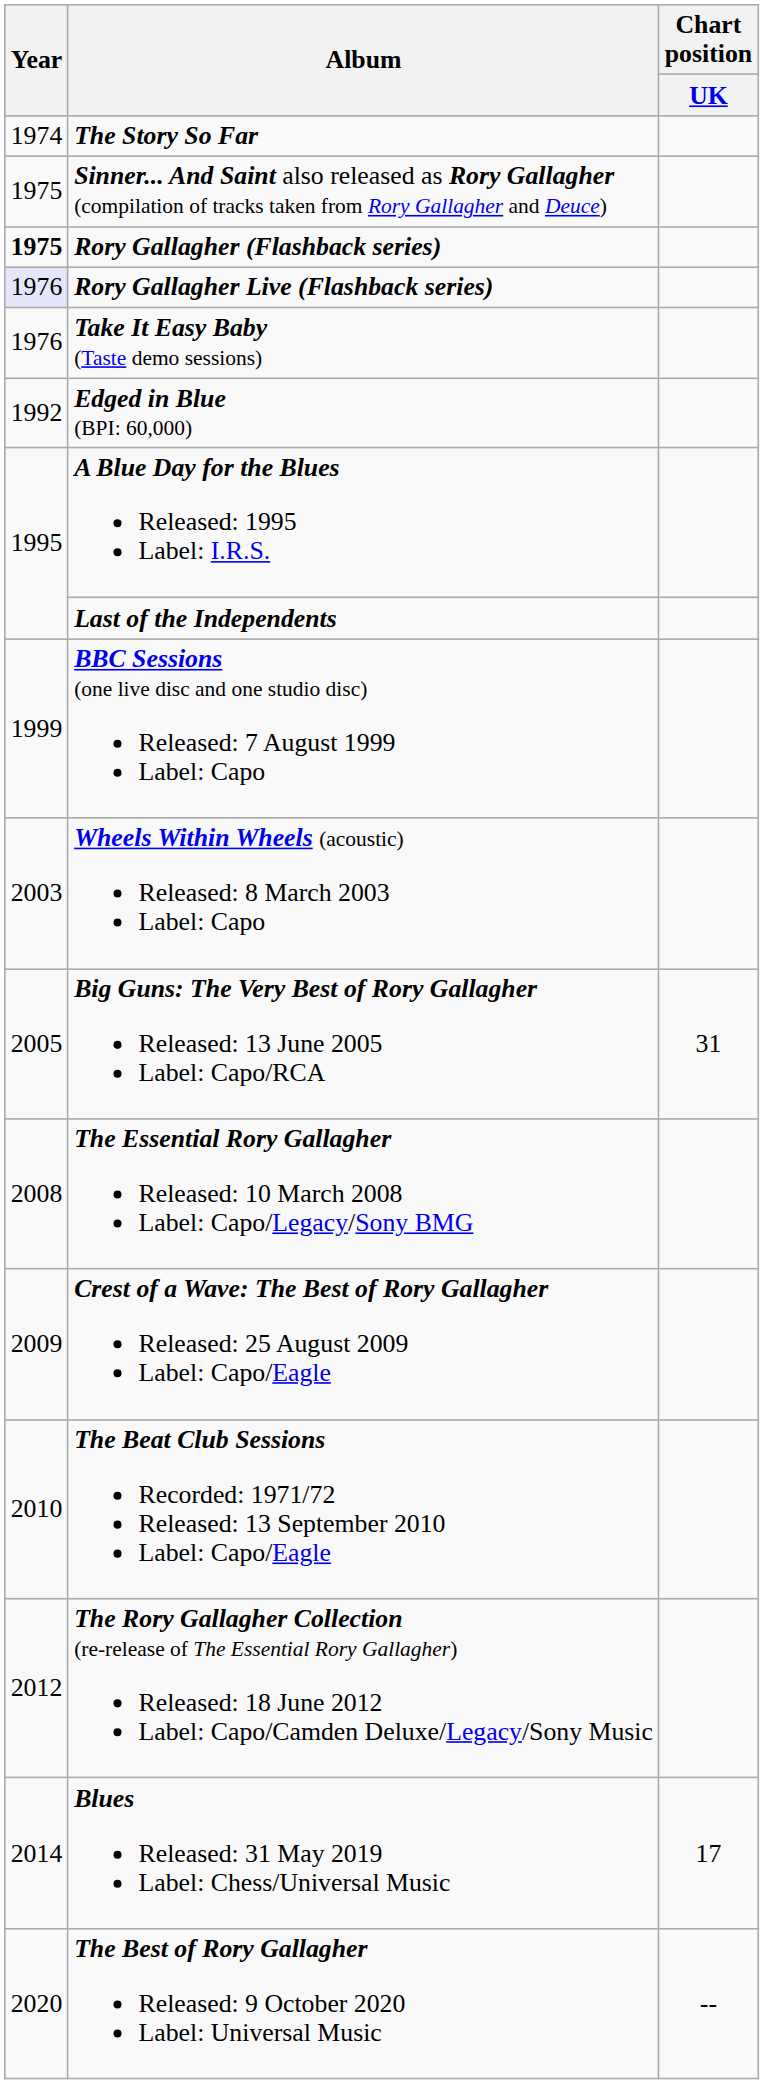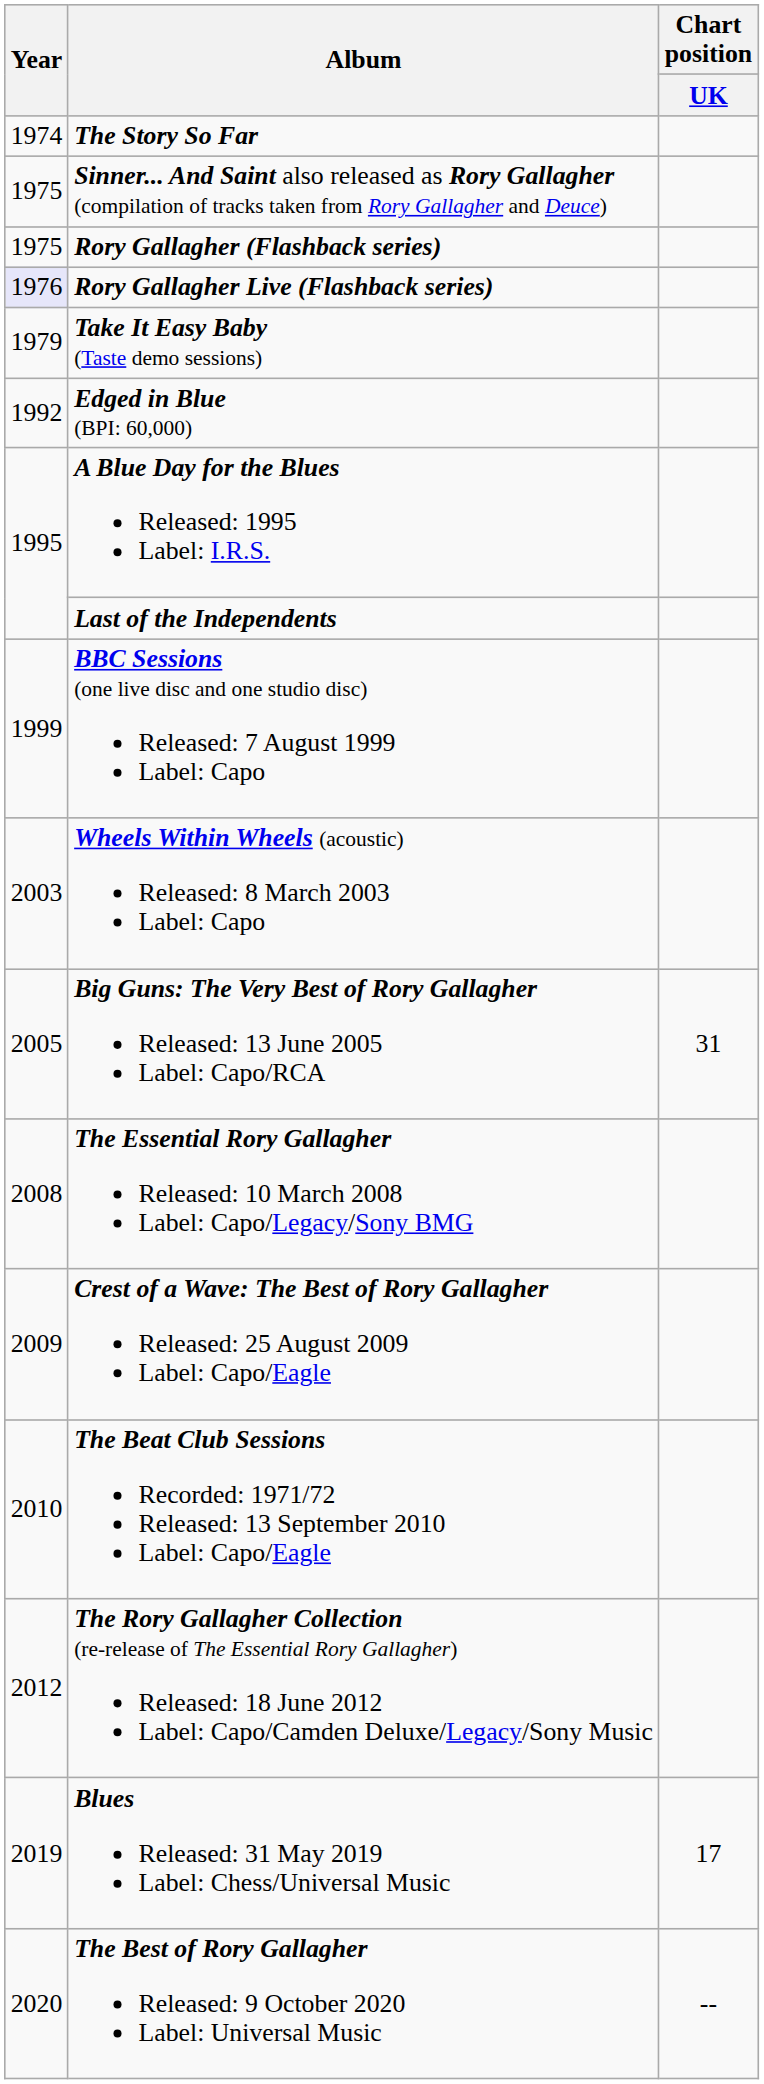 <table class="wikitable">
 <tr>
 <th rowspan="2">Year</th>
 <th rowspan="2">Album</th>
 <th colspan="3">Chart<br>position</th>
 </tr>
 <tr>
 <th><a href='#'>UK</a></th>
 </tr>
 <tr>
 <td>1974</td>
 <td><strong><em>The Story So Far</em></strong></td>
 <td align="center"></td>
 </tr>
 <tr>
 <td>1975</td>
 <td><strong><em>Sinner... And Saint</em></strong> also released as <strong><em>Rory Gallagher</em></strong> <br><small>(compilation of tracks taken from <em><a href='#'>Rory Gallagher</a></em> and <em><a href='#'>Deuce</a></em>)</small></td>
 <td align="center"></td>
 </tr>
 <tr>
-<td><strong>1975</strong></td>
+<td>1975</td>
 <td><strong><em>Rory Gallagher (Flashback series)</em></strong> <br><small></small></td>
 <td align="center"></td>
 </tr>
 <tr>
 <td style="background: lavender;">1976</td>
 <td><strong><em>Rory Gallagher Live (Flashback series)</em></strong> <br><small></small></td>
 <td align="center"></td>
 </tr>
 <tr>
-<td>1976</td>
+<td>1979</td>
 <td><strong><em>Take It Easy Baby</em></strong> <small> <br>(<a href='#'>Taste</a> demo sessions)</small></td>
 <td align="center"></td>
 </tr>
 <tr>
 <td>1992</td>
 <td><strong><em>Edged in Blue</em></strong> <br><small>(BPI: 60,000)</small></td>
 <td align="center"></td>
 </tr>
 <tr>
 <td rowspan="2">1995</td>
 <td><strong><em>A Blue Day for the Blues</em></strong><br><ul><li>Released: 1995</li><li>Label: <a href='#'>I.R.S.</a></li></ul></td>
 <td align="center"></td>
 </tr>
 <tr>
 <td><strong><em>Last of the Independents</em></strong></td>
 <td align="center"></td>
 </tr>
 <tr>
 <td>1999</td>
 <td><strong><em><a href='#'>BBC Sessions</a></em></strong> <br><small>(one live disc and one studio disc)</small><br><ul><li>Released: 7 August 1999</li><li>Label: Capo</li></ul></td>
 <td align="center"></td>
 </tr>
 <tr>
 <td>2003</td>
 <td><strong><em><a href='#'>Wheels Within Wheels</a></em></strong> <small>(acoustic)</small><br><ul><li>Released: 8 March 2003</li><li>Label: Capo</li></ul></td>
 <td align="center"></td>
 </tr>
 <tr>
 <td>2005</td>
 <td><strong><em>Big Guns: The Very Best of Rory Gallagher</em></strong><br><ul><li>Released: 13 June 2005</li><li>Label: Capo/RCA</li></ul></td>
 <td align="center">31</td>
 </tr>
 <tr>
 <td>2008</td>
 <td><strong><em>The Essential Rory Gallagher</em></strong><br><ul><li>Released: 10 March 2008</li><li>Label: Capo/<a href='#'>Legacy</a>/<a href='#'>Sony BMG</a></li></ul></td>
 <td align="center"></td>
 </tr>
 <tr>
 <td>2009</td>
 <td><strong><em>Crest of a Wave: The Best of Rory Gallagher</em></strong><br><ul><li>Released: 25 August 2009</li><li>Label: Capo/<a href='#'>Eagle</a></li></ul></td>
 <td align="center"></td>
 </tr>
 <tr>
 <td>2010</td>
 <td><strong><em>The Beat Club Sessions</em></strong><br><ul><li>Recorded: 1971/72</li><li>Released: 13 September 2010</li><li>Label: Capo/<a href='#'>Eagle</a></li></ul></td>
 <td align="center"></td>
 </tr>
 <tr>
 <td>2012</td>
 <td><strong><em>The Rory Gallagher Collection</em></strong> <br> <small>(re-release of <em>The Essential Rory Gallagher</em>)</small><br><ul><li>Released: 18 June 2012</li><li>Label: Capo/Camden Deluxe/<a href='#'>Legacy</a>/Sony Music</li></ul></td>
 <td align="center"></td>
 </tr>
 <tr>
-<td>2014</td>
+<td>2019</td>
 <td><strong><em>Blues</em></strong><br><ul><li>Released: 31 May 2019</li><li>Label: Chess/Universal Music</li></ul></td>
 <td align="center">17</td>
 </tr>
 <tr>
 <td>2020</td>
 <td><strong><em>The Best of Rory Gallagher</em></strong><br><ul><li>Released: 9 October 2020</li><li>Label: Universal Music</li></ul></td>
 <td align="center">--</td>
 </tr>
 </table>
